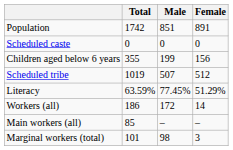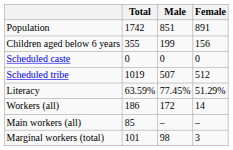 <table class="wikitable sortable">
 <tr>
 <th></th>
 <th>Total</th>
 <th>Male</th>
 <th>Female</th>
 </tr>
 <tr>
 <td>Population</td>
 <td>1742</td>
 <td>851</td>
 <td>891</td>
 </tr>
 <tr>
+<td>Children aged below 6 years</td>
+<td>355</td>
+<td>199</td>
+<td>156</td>
+</tr>
+<tr>
 <td><a href='#'>Scheduled caste</a></td>
 <td>0</td>
 <td>0</td>
 <td>0</td>
-</tr>
-<tr>
-<td>Children aged below 6 years</td>
-<td>355</td>
-<td>199</td>
-<td>156</td>
 </tr>
 <tr>
 <td><a href='#'>Scheduled tribe</a></td>
 <td>1019</td>
 <td>507</td>
 <td>512</td>
 </tr>
 <tr>
 <td>Literacy</td>
 <td>63.59%</td>
 <td>77.45%</td>
 <td>51.29%</td>
 </tr>
 <tr>
 <td>Workers (all)</td>
 <td>186</td>
 <td>172</td>
 <td>14</td>
 </tr>
 <tr>
 <td>Main workers (all)</td>
 <td>85</td>
 <td>–</td>
 <td>–</td>
 </tr>
 <tr>
 <td>Marginal workers (total)</td>
 <td>101</td>
 <td>98</td>
 <td>3</td>
 </tr>
 </table>
